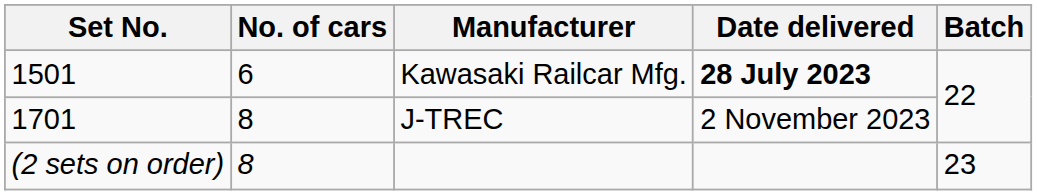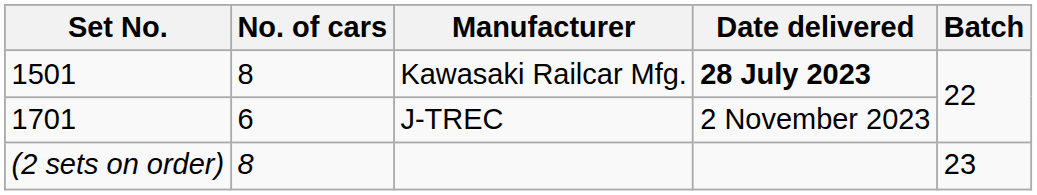 <table class="wikitable">
 <tr>
 <th>Set No.</th>
 <th>No. of cars</th>
 <th>Manufacturer</th>
 <th>Date delivered</th>
 <th>Batch</th>
 </tr>
 <tr>
 <td>1501</td>
-<td>6</td>
+<td>8</td>
 <td>Kawasaki Railcar Mfg.</td>
 <td><strong>28 July 2023</strong></td>
 <td rowspan="2">22</td>
 </tr>
 <tr>
 <td>1701</td>
-<td>8</td>
+<td>6</td>
 <td>J-TREC</td>
 <td>2 November 2023</td>
 </tr>
 <tr>
 <td><em>(2 sets on order)</em> </td>
 <td><em>8</em></td>
 <td></td>
 <td></td>
 <td>23</td>
 </tr>
 </table>
